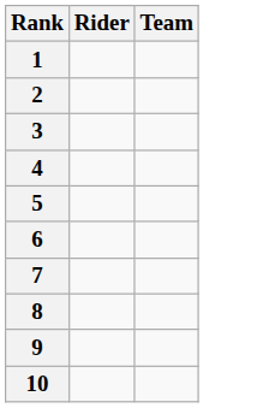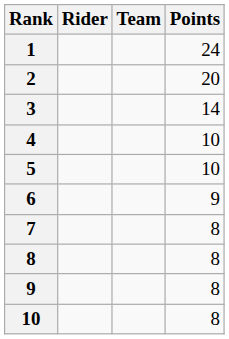 <table class="wikitable" margin-bottom:0;">
 <tr>
 <th scope="col">Rank</th>
 <th scope="col">Rider</th>
 <th scope="col">Team</th>
+<th scope="col">Points</th>
 </tr>
 <tr>
 <th scope="row">1</th>
 <td> </td>
 <td></td>
+<td align="right">24</td>
 </tr>
 <tr>
 <th scope="row">2</th>
 <td></td>
 <td></td>
+<td align="right">20</td>
 </tr>
 <tr>
 <th scope="row">3</th>
 <td> </td>
 <td></td>
+<td align="right">14</td>
 </tr>
 <tr>
 <th scope="row">4</th>
 <td></td>
 <td></td>
+<td align="right">10</td>
 </tr>
 <tr>
 <th scope="row">5</th>
 <td></td>
 <td></td>
+<td align="right">10</td>
 </tr>
 <tr>
 <th scope="row">6</th>
 <td></td>
 <td></td>
+<td align="right">9</td>
 </tr>
 <tr>
 <th scope="row">7</th>
 <td></td>
 <td></td>
+<td align="right">8</td>
 </tr>
 <tr>
 <th scope="row">8</th>
 <td></td>
 <td></td>
+<td align="right">8</td>
 </tr>
 <tr>
 <th scope="row">9</th>
 <td></td>
 <td></td>
+<td align="right">8</td>
 </tr>
 <tr>
 <th scope="row">10</th>
 <td></td>
 <td></td>
+<td align="right">8</td>
 </tr>
 </table>
